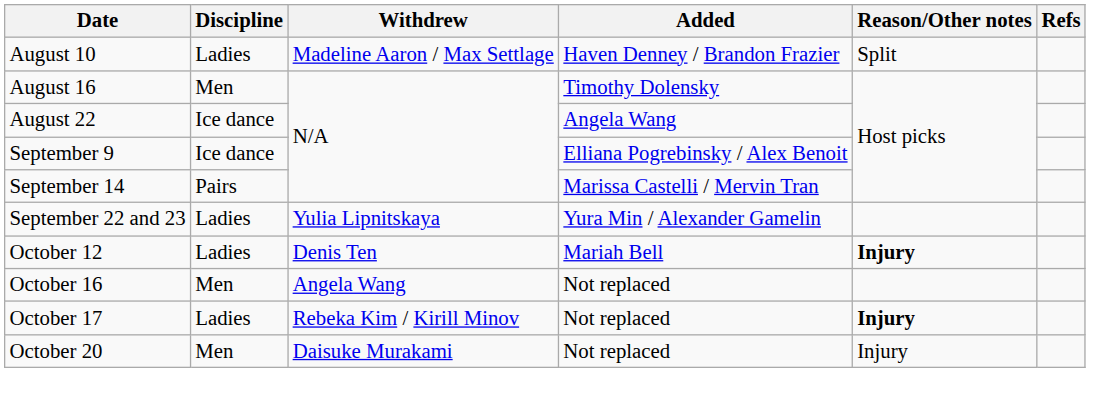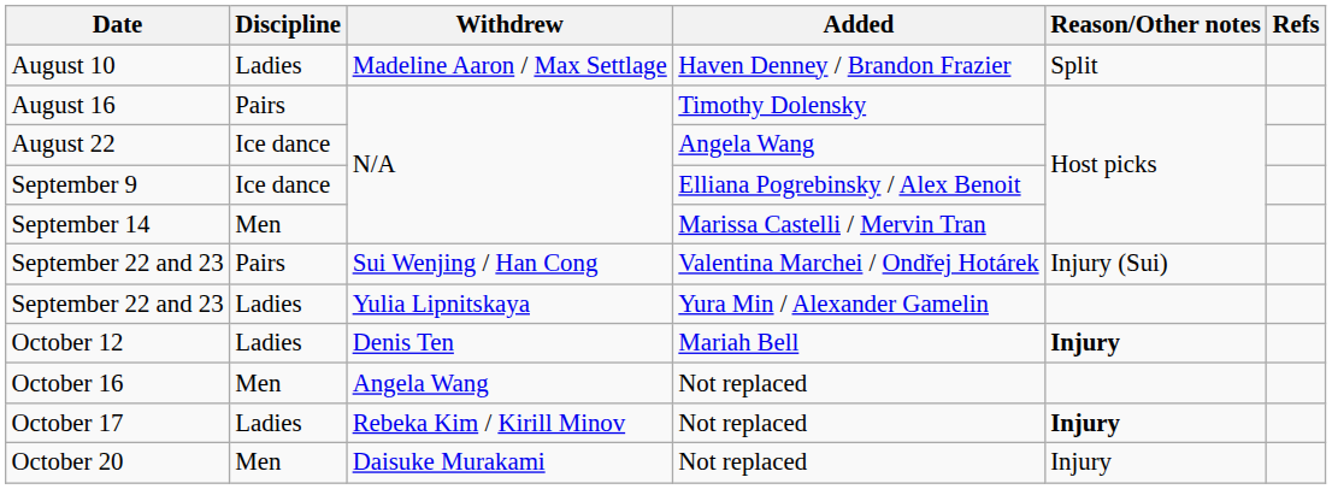 <table class="wikitable sortable">
 <tr>
 <th>Date</th>
 <th>Discipline</th>
 <th>Withdrew</th>
 <th>Added</th>
 <th>Reason/Other notes</th>
 <th>Refs</th>
 </tr>
 <tr>
 <td>August 10</td>
 <td>Ladies</td>
 <td> <a href='#'>Madeline Aaron</a> / <a href='#'>Max Settlage</a></td>
 <td> <a href='#'>Haven Denney</a> / <a href='#'>Brandon Frazier</a></td>
 <td>Split</td>
 <td></td>
 </tr>
 <tr>
 <td>August 16</td>
-<td>Men</td>
+<td>Pairs</td>
 <td rowspan="4">N/A</td>
 <td> <a href='#'>Timothy Dolensky</a></td>
 <td rowspan="4">Host picks</td>
 <td></td>
 </tr>
 <tr>
 <td>August 22</td>
 <td>Ice dance</td>
 <td> <a href='#'>Angela Wang</a></td>
 <td></td>
 </tr>
 <tr>
 <td>September 9</td>
 <td>Ice dance</td>
 <td> <a href='#'>Elliana Pogrebinsky</a> / <a href='#'>Alex Benoit</a></td>
 <td></td>
 </tr>
 <tr>
 <td>September 14</td>
+<td>Men</td>
+<td> <a href='#'>Marissa Castelli</a> / <a href='#'>Mervin Tran</a></td>
+<td></td>
+</tr>
+<tr>
+<td>September 22 and 23</td>
 <td>Pairs</td>
-<td> <a href='#'>Marissa Castelli</a> / <a href='#'>Mervin Tran</a></td>
+<td> <a href='#'>Sui Wenjing</a> / <a href='#'>Han Cong</a></td>
+<td> <a href='#'>Valentina Marchei</a> / <a href='#'>Ondřej Hotárek</a></td>
+<td>Injury (Sui)</td>
 <td></td>
 </tr>
 <tr>
 <td>September 22 and 23</td>
 <td>Ladies</td>
 <td> <a href='#'>Yulia Lipnitskaya</a></td>
 <td> <a href='#'>Yura Min</a> / <a href='#'>Alexander Gamelin</a></td>
 <td></td>
 <td></td>
 </tr>
 <tr>
 <td>October 12</td>
 <td>Ladies</td>
 <td> <a href='#'>Denis Ten</a></td>
 <td> <a href='#'>Mariah Bell</a></td>
 <td><strong>Injury</strong></td>
 <td></td>
 </tr>
 <tr>
 <td>October 16</td>
 <td>Men</td>
 <td> <a href='#'>Angela Wang</a></td>
 <td>Not replaced</td>
 <td></td>
 <td></td>
 </tr>
 <tr>
 <td>October 17</td>
 <td>Ladies</td>
 <td> <a href='#'>Rebeka Kim</a> / <a href='#'>Kirill Minov</a></td>
 <td>Not replaced</td>
 <td><strong>Injury</strong></td>
 <td></td>
 </tr>
 <tr>
 <td>October 20</td>
 <td>Men</td>
 <td> <a href='#'>Daisuke Murakami</a></td>
 <td>Not replaced</td>
 <td>Injury</td>
 <td></td>
 </tr>
 </table>
